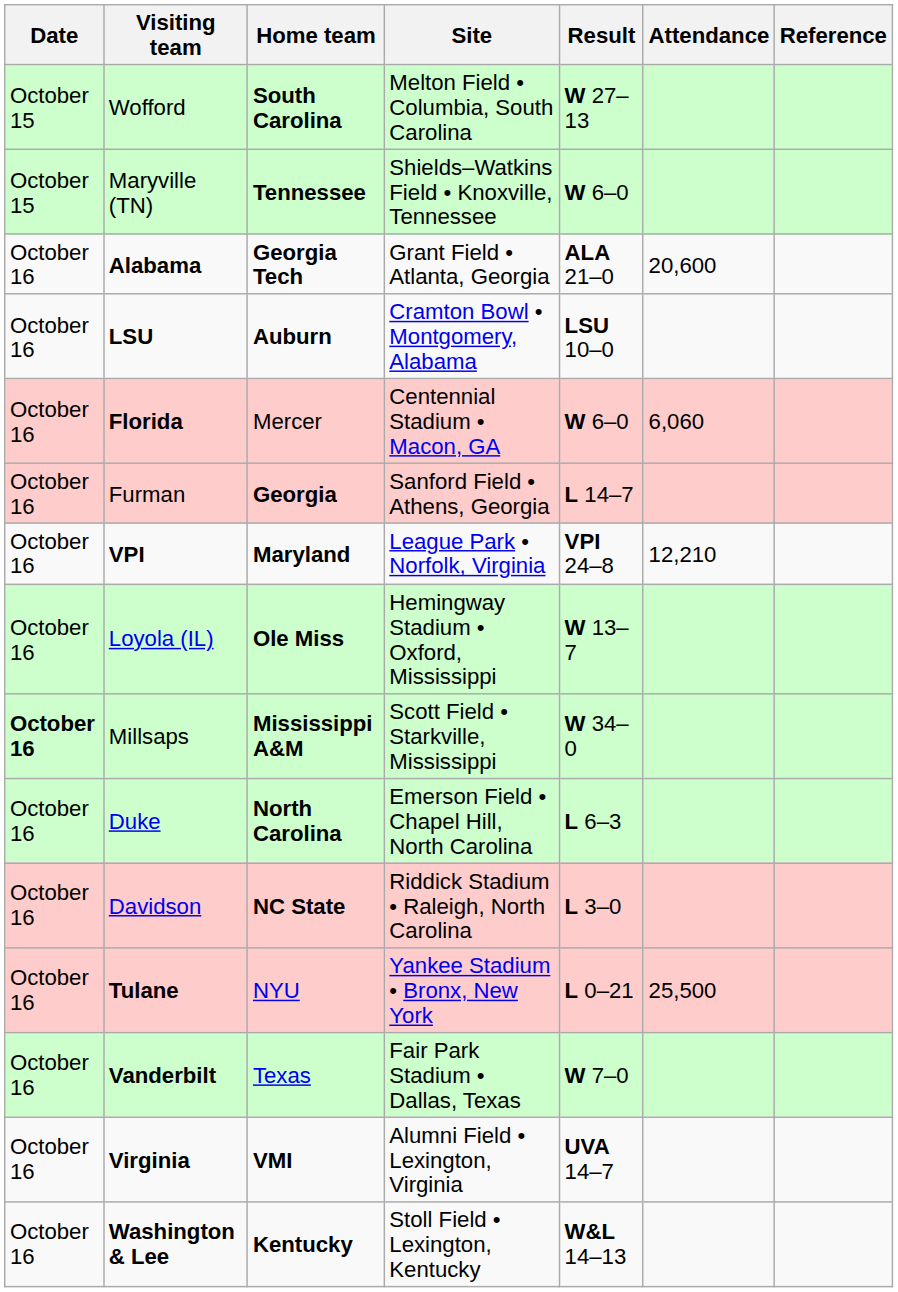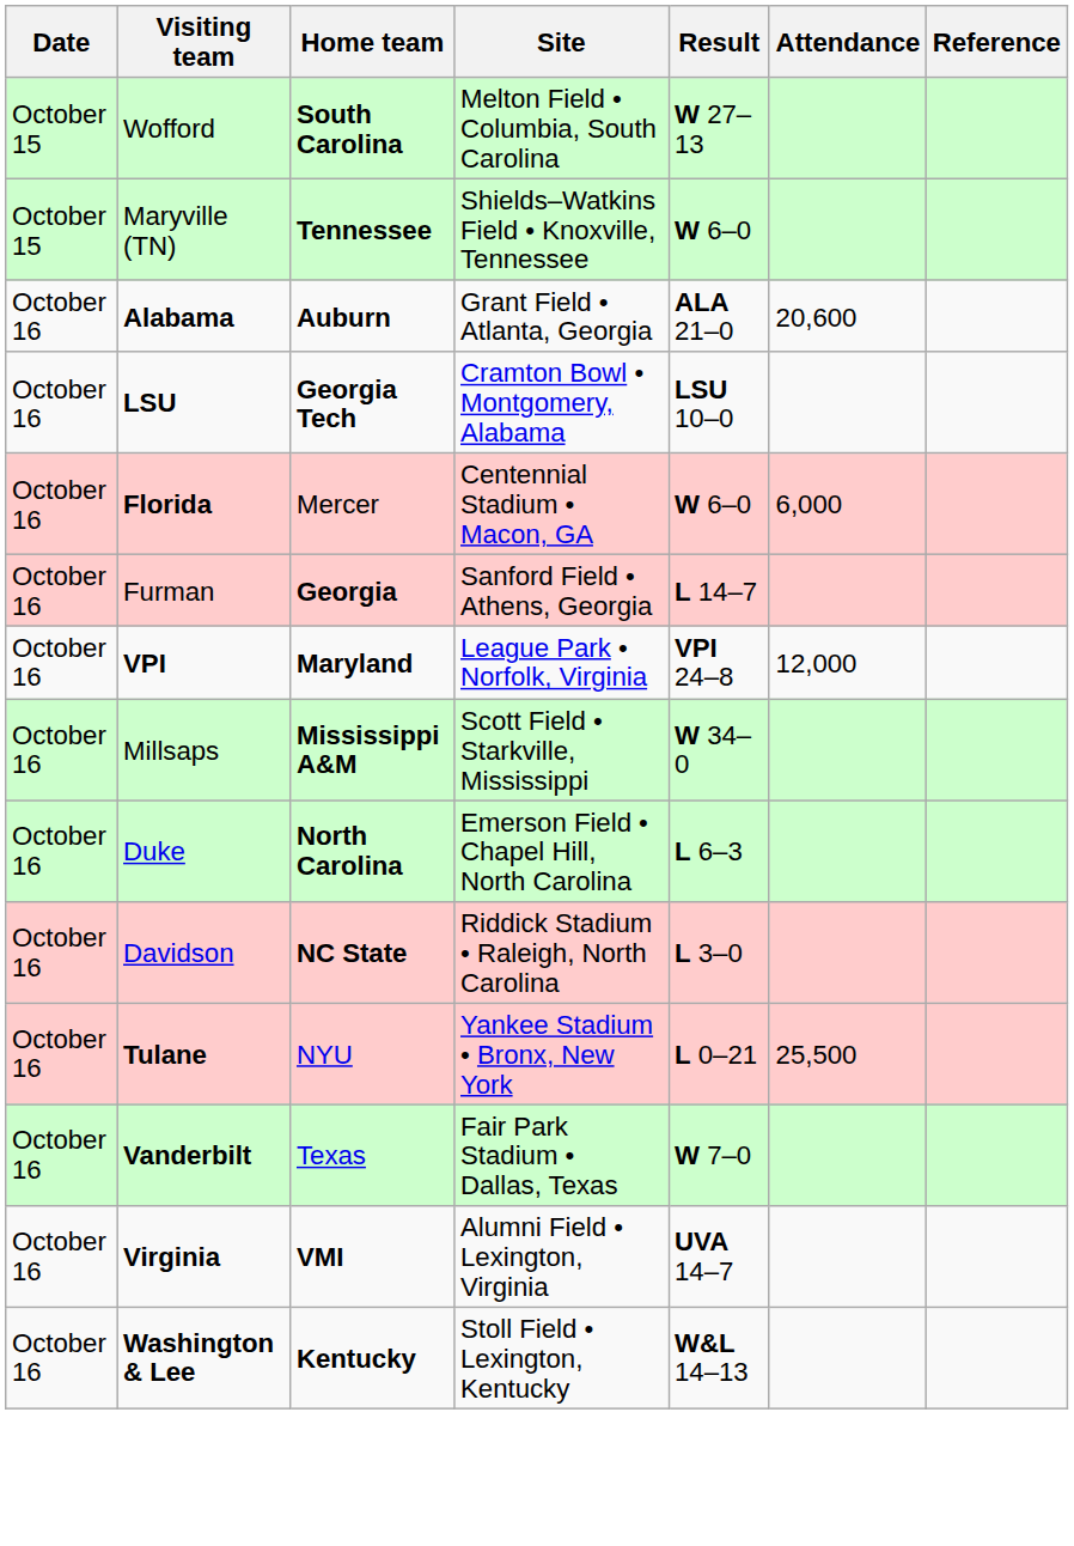 <table class="wikitable" style="font-size:95%;">
 <tr>
 <th>Date</th>
 <th>Visiting team</th>
 <th>Home team</th>
 <th>Site</th>
 <th>Result</th>
 <th>Attendance</th>
 <th class="unsortable">Reference</th>
 </tr>
 <tr bgcolor=ccffcc>
 <td>October 15</td>
 <td>Wofford</td>
 <td><strong>South Carolina</strong></td>
 <td>Melton Field • Columbia, South Carolina</td>
 <td><strong>W</strong> 27–13</td>
 <td></td>
 <td></td>
 </tr>
 <tr bgcolor=ccffcc>
 <td>October 15</td>
 <td>Maryville (TN)</td>
 <td><strong>Tennessee</strong></td>
 <td>Shields–Watkins Field • Knoxville, Tennessee</td>
 <td><strong>W</strong> 6–0</td>
 <td></td>
 <td></td>
 </tr>
 <tr bgcolor=>
 <td>October 16</td>
 <td><strong>Alabama</strong></td>
-<td><strong>Georgia Tech</strong></td>
+<td><strong>Auburn</strong></td>
 <td>Grant Field • Atlanta, Georgia</td>
 <td><strong>ALA</strong> 21–0</td>
 <td>20,600</td>
 <td></td>
 </tr>
 <tr bgcolor=>
 <td>October 16</td>
 <td><strong>LSU</strong></td>
-<td><strong>Auburn</strong></td>
+<td><strong>Georgia Tech</strong></td>
 <td><a href='#'>Cramton Bowl</a> • <a href='#'>Montgomery, Alabama</a></td>
 <td><strong>LSU</strong> 10–0</td>
 <td></td>
 <td></td>
 </tr>
 <tr bgcolor=ffcccc>
 <td>October 16</td>
 <td><strong>Florida</strong></td>
 <td>Mercer</td>
 <td>Centennial Stadium • <a href='#'>Macon, GA</a></td>
 <td><strong>W</strong> 6–0</td>
-<td>6,060</td>
+<td>6,000</td>
 <td></td>
 </tr>
 <tr bgcolor=ffcccc>
 <td>October 16</td>
 <td>Furman</td>
 <td><strong>Georgia</strong></td>
 <td>Sanford Field • Athens, Georgia</td>
 <td><strong>L</strong> 14–7</td>
 <td></td>
 <td></td>
 </tr>
 <tr bgcolor=>
 <td>October 16</td>
 <td><strong>VPI</strong></td>
 <td><strong>Maryland</strong></td>
 <td><a href='#'>League Park</a> • <a href='#'>Norfolk, Virginia</a></td>
 <td><strong>VPI</strong> 24–8</td>
-<td>12,210</td>
+<td>12,000</td>
 <td></td>
 </tr>
 <tr bgcolor=ccffcc>
 <td>October 16</td>
-<td><a href='#'>Loyola (IL)</a></td>
-<td><strong>Ole Miss</strong></td>
-<td>Hemingway Stadium • Oxford, Mississippi</td>
-<td><strong>W</strong> 13–7</td>
-<td></td>
-<td></td>
-</tr>
-<tr bgcolor=ccffcc>
-<td><strong>October 16</strong></td>
 <td>Millsaps</td>
 <td><strong>Mississippi A&M</strong></td>
 <td>Scott Field • Starkville, Mississippi</td>
 <td><strong>W</strong> 34–0</td>
 <td></td>
 <td></td>
 </tr>
 <tr bgcolor=ccffcc>
 <td>October 16</td>
 <td><a href='#'>Duke</a></td>
 <td><strong>North Carolina</strong></td>
 <td>Emerson Field • Chapel Hill, North Carolina</td>
 <td><strong>L</strong> 6–3</td>
 <td></td>
 <td></td>
 </tr>
 <tr bgcolor=ffcccc>
 <td>October 16</td>
 <td><a href='#'>Davidson</a></td>
 <td><strong>NC State</strong></td>
 <td>Riddick Stadium • Raleigh, North Carolina</td>
 <td><strong>L</strong> 3–0</td>
 <td></td>
 <td></td>
 </tr>
 <tr bgcolor=ffcccc>
 <td>October 16</td>
 <td><strong>Tulane</strong></td>
 <td><a href='#'>NYU</a></td>
 <td><a href='#'>Yankee Stadium</a> • <a href='#'>Bronx, New York</a></td>
 <td><strong>L</strong> 0–21</td>
 <td>25,500</td>
 <td></td>
 </tr>
 <tr bgcolor=ccffcc>
 <td>October 16</td>
 <td><strong>Vanderbilt</strong></td>
 <td><a href='#'>Texas</a></td>
 <td>Fair Park Stadium • Dallas, Texas</td>
 <td><strong>W</strong> 7–0</td>
 <td></td>
 <td></td>
 </tr>
 <tr bgcolor=>
 <td>October 16</td>
 <td><strong>Virginia</strong></td>
 <td><strong>VMI</strong></td>
 <td>Alumni Field • Lexington, Virginia</td>
 <td><strong>UVA</strong> 14–7</td>
 <td></td>
 <td></td>
 </tr>
 <tr bgcolor=>
 <td>October 16</td>
 <td><strong>Washington & Lee</strong></td>
 <td><strong>Kentucky</strong></td>
 <td>Stoll Field • Lexington, Kentucky</td>
 <td><strong>W&L</strong> 14–13</td>
 <td></td>
 <td></td>
 </tr>
 </table>
